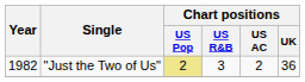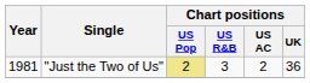 <table class="wikitable" style="text-align:center;">
 <tr>
 <th rowspan="2">Year</th>
 <th rowspan="2">Single</th>
 <th colspan="4">Chart positions</th>
 </tr>
 <tr style="font-size:smaller;">
 <th width="40"><a href='#'>US<br>Pop</a></th>
 <th width="40"><a href='#'>US<br>R&B</a></th>
 <th width="40">US<br>AC</th>
 <th>UK</th>
 </tr>
 <tr>
-<td rowspan="1">1982</td>
+<td rowspan="1">1981</td>
 <td align="left">"Just the Two of Us"</td>
 <td style="background: khaki;">2</td>
 <td>3</td>
 <td>2</td>
 <td>36</td>
 </tr>
 <tr>
 </tr>
 </table>
